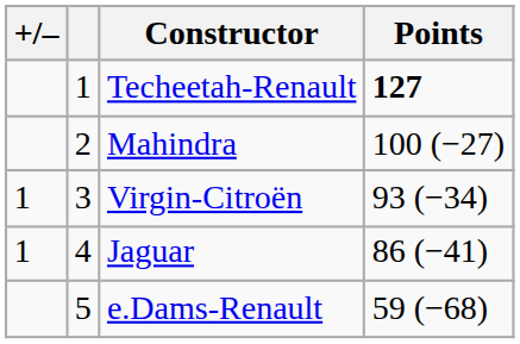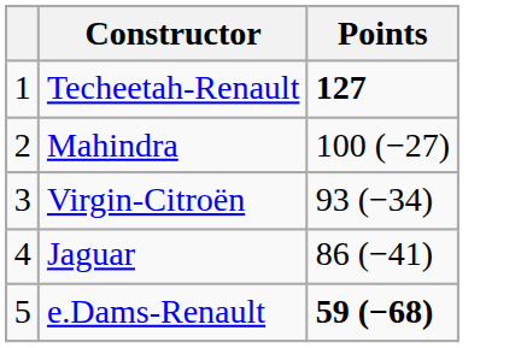 <table class="wikitable" style="font-size: 85%">
 <tr>
-<th scope="col">+/–</th>
 <th scope="col"></th>
 <th scope="col">Constructor</th>
 <th scope="col">Points</th>
 </tr>
 <tr>
-<td align="left"></td>
 <td align="center">1</td>
 <td> <a href='#'>Techeetah-Renault</a></td>
 <td align="left"><strong>127</strong></td>
 </tr>
 <tr>
-<td align="left"></td>
 <td align="center">2</td>
 <td> <a href='#'>Mahindra</a></td>
 <td align="left">100 (−27)</td>
 </tr>
 <tr>
-<td align="left"> 1</td>
 <td align="center">3</td>
 <td> <a href='#'>Virgin-Citroën</a></td>
 <td align="left">93 (−34)</td>
 </tr>
 <tr>
-<td align="left"> 1</td>
 <td align="center">4</td>
 <td> <a href='#'>Jaguar</a></td>
 <td align="left">86 (−41)</td>
 </tr>
 <tr>
-<td align="left"></td>
 <td align="center">5</td>
 <td> <a href='#'>e.Dams-Renault</a></td>
-<td align="left">59 (−68)</td>
+<td align="left"><strong>59 (−68)</strong></td>
 </tr>
 </table>
